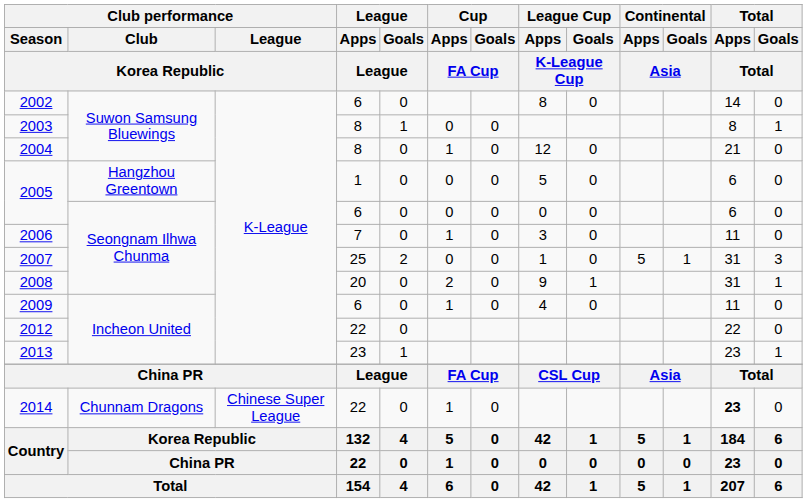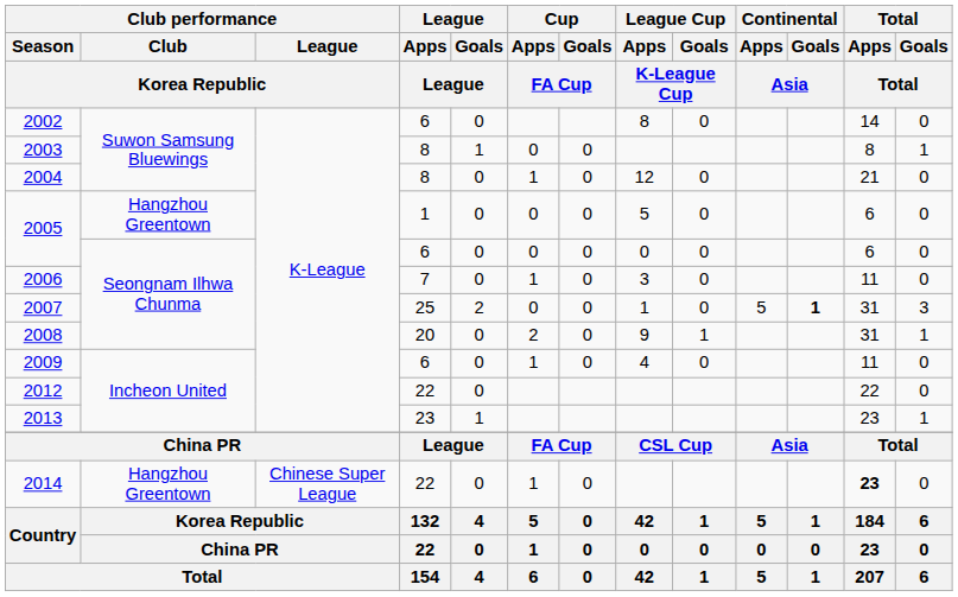 <table class="wikitable" style="text-align:center;">
 <tr>
 <th colspan=3>Club performance</th>
 <th colspan=2>League</th>
 <th colspan=2>Cup</th>
 <th colspan=2>League Cup</th>
 <th colspan=2>Continental</th>
 <th colspan=2>Total</th>
 </tr>
 <tr>
 <th>Season</th>
 <th>Club</th>
 <th>League</th>
 <th>Apps</th>
 <th>Goals</th>
 <th>Apps</th>
 <th>Goals</th>
 <th>Apps</th>
 <th>Goals</th>
 <th>Apps</th>
 <th>Goals</th>
 <th>Apps</th>
 <th>Goals</th>
 </tr>
 <tr>
 <th colspan=3>Korea Republic</th>
 <th colspan=2>League</th>
 <th colspan=2><a href='#'>FA Cup</a></th>
 <th colspan=2><a href='#'>K-League Cup</a></th>
 <th colspan=2><a href='#'>Asia</a></th>
 <th colspan=2>Total</th>
 </tr>
 <tr>
 <td><a href='#'>2002</a></td>
 <td rowspan="3"><a href='#'>Suwon Samsung Bluewings</a></td>
 <td rowspan="11"><a href='#'>K-League</a></td>
 <td>6</td>
 <td>0</td>
 <td></td>
 <td></td>
 <td>8</td>
 <td>0</td>
 <td></td>
 <td></td>
 <td>14</td>
 <td>0</td>
 </tr>
 <tr>
 <td><a href='#'>2003</a></td>
 <td>8</td>
 <td>1</td>
 <td>0</td>
 <td>0</td>
 <td></td>
 <td></td>
 <td></td>
 <td></td>
 <td>8</td>
 <td>1</td>
 </tr>
 <tr>
 <td><a href='#'>2004</a></td>
 <td>8</td>
 <td>0</td>
 <td>1</td>
 <td>0</td>
 <td>12</td>
 <td>0</td>
 <td></td>
 <td></td>
 <td>21</td>
 <td>0</td>
 </tr>
 <tr>
 <td rowspan="2"><a href='#'>2005</a></td>
 <td><a href='#'>Hangzhou Greentown</a></td>
 <td>1</td>
 <td>0</td>
 <td>0</td>
 <td>0</td>
 <td>5</td>
 <td>0</td>
 <td></td>
 <td></td>
 <td>6</td>
 <td>0</td>
 </tr>
 <tr>
 <td rowspan="4"><a href='#'>Seongnam Ilhwa Chunma</a></td>
 <td>6</td>
 <td>0</td>
 <td>0</td>
 <td>0</td>
 <td>0</td>
 <td>0</td>
 <td></td>
 <td></td>
 <td>6</td>
 <td>0</td>
 </tr>
 <tr>
 <td><a href='#'>2006</a></td>
 <td>7</td>
 <td>0</td>
 <td>1</td>
 <td>0</td>
 <td>3</td>
 <td>0</td>
 <td></td>
 <td></td>
 <td>11</td>
 <td>0</td>
 </tr>
 <tr>
 <td><a href='#'>2007</a></td>
 <td>25</td>
 <td>2</td>
 <td>0</td>
 <td>0</td>
 <td>1</td>
 <td>0</td>
 <td>5</td>
-<td>1</td>
+<td><strong>1</strong></td>
 <td>31</td>
 <td>3</td>
 </tr>
 <tr>
 <td><a href='#'>2008</a></td>
 <td>20</td>
 <td>0</td>
 <td>2</td>
 <td>0</td>
 <td>9</td>
 <td>1</td>
 <td></td>
 <td></td>
 <td>31</td>
 <td>1</td>
 </tr>
 <tr>
 <td><a href='#'>2009</a></td>
 <td rowspan="3"><a href='#'>Incheon United</a></td>
 <td>6</td>
 <td>0</td>
 <td>1</td>
 <td>0</td>
 <td>4</td>
 <td>0</td>
 <td></td>
 <td></td>
 <td>11</td>
 <td>0</td>
 </tr>
 <tr>
 <td><a href='#'>2012</a></td>
 <td>22</td>
 <td>0</td>
 <td></td>
 <td></td>
 <td></td>
 <td></td>
 <td></td>
 <td></td>
 <td>22</td>
 <td>0</td>
 </tr>
 <tr>
 <td><a href='#'>2013</a></td>
 <td>23</td>
 <td>1</td>
 <td></td>
 <td></td>
 <td></td>
 <td></td>
 <td></td>
 <td></td>
 <td>23</td>
 <td>1</td>
 </tr>
 <tr>
 </tr>
 <tr>
 <th colspan=3>China PR</th>
 <th colspan=2>League</th>
 <th colspan=2><a href='#'>FA Cup</a></th>
 <th colspan=2><a href='#'>CSL Cup</a></th>
 <th colspan=2><a href='#'>Asia</a></th>
 <th colspan=2>Total</th>
 </tr>
 <tr>
 <td><a href='#'>2014</a></td>
-<td><a href='#'>Chunnam Dragons</a></td>
+<td><a href='#'>Hangzhou Greentown</a></td>
 <td><a href='#'>Chinese Super League</a></td>
 <td>22</td>
 <td>0</td>
 <td>1</td>
 <td>0</td>
 <td></td>
 <td></td>
 <td></td>
 <td></td>
 <td><strong>23</strong></td>
 <td>0</td>
 </tr>
 <tr>
 <th rowspan=2>Country</th>
 <th colspan=2>Korea Republic</th>
 <th>132</th>
 <th>4</th>
 <th>5</th>
 <th>0</th>
 <th>42</th>
 <th>1</th>
 <th>5</th>
 <th>1</th>
 <th>184</th>
 <th>6</th>
 </tr>
 <tr>
 <th colspan=2>China PR</th>
 <th>22</th>
 <th>0</th>
 <th>1</th>
 <th>0</th>
 <th>0</th>
 <th>0</th>
 <th>0</th>
 <th>0</th>
 <th>23</th>
 <th>0</th>
 </tr>
 <tr>
 <th colspan=3>Total</th>
 <th>154</th>
 <th>4</th>
 <th>6</th>
 <th>0</th>
 <th>42</th>
 <th>1</th>
 <th>5</th>
 <th>1</th>
 <th>207</th>
 <th>6</th>
 </tr>
 </table>
